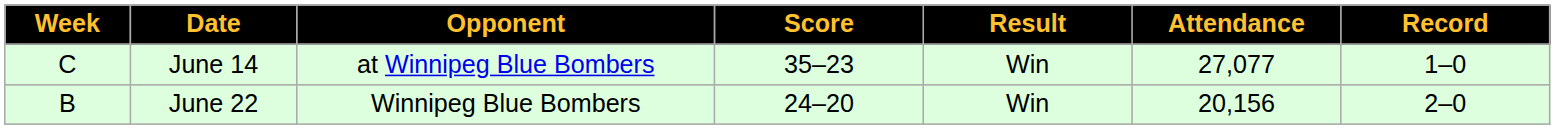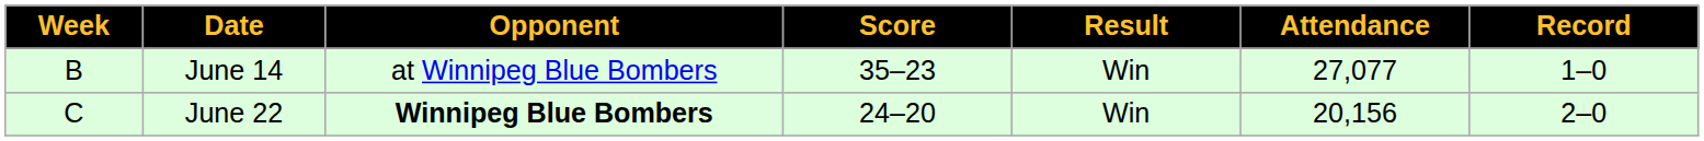 <table class="wikitable sortable">
 <tr>
 <th style="background:black;color:#FFC12D;"  width="6%">Week</th>
 <th style="background:black;color:#FFC12D;"  width="8%">Date</th>
 <th style="background:black;color:#FFC12D;"  width="20%">Opponent</th>
 <th style="background:black;color:#FFC12D;"  width="10%">Score</th>
 <th style="background:black;color:#FFC12D;"  width="10%">Result</th>
 <th style="background:black;color:#FFC12D;"  width="10%">Attendance</th>
 <th style="background:black;color:#FFC12D;"  width="10%">Record</th>
 </tr>
 <tr align="center" bgcolor="#ddffdd">
-<td>C</td>
+<td>B</td>
 <td>June 14</td>
 <td>at <a href='#'>Winnipeg Blue Bombers</a></td>
 <td>35–23</td>
 <td>Win</td>
 <td>27,077</td>
 <td>1–0</td>
 </tr>
 <tr align="center" bgcolor="#ddffdd">
-<td>B</td>
+<td>C</td>
 <td>June 22</td>
-<td>Winnipeg Blue Bombers</td>
+<td><strong>Winnipeg Blue Bombers</strong></td>
 <td>24–20</td>
 <td>Win</td>
 <td>20,156</td>
 <td>2–0</td>
 </tr>
 </table>
